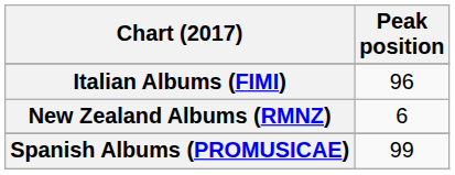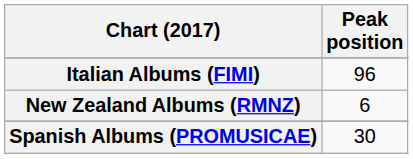 <table class="wikitable sortable plainrowheaders" style="text-align:center">
 <tr>
 <th scope="col">Chart (2017)</th>
 <th scope="col">Peak<br> position</th>
 </tr>
 <tr>
 </tr>
 <tr>
 </tr>
 <tr>
 </tr>
 <tr>
 </tr>
 <tr>
 </tr>
 <tr>
 </tr>
 <tr>
 </tr>
 <tr>
 </tr>
 <tr>
 </tr>
 <tr>
 </tr>
 <tr>
 <th scope="row">Italian Albums (<a href='#'>FIMI</a>)</th>
 <td>96</td>
 </tr>
 <tr>
 <th scope="row">New Zealand Albums (<a href='#'>RMNZ</a>)</th>
 <td>6</td>
 </tr>
 <tr>
 </tr>
 <tr>
 </tr>
 <tr>
 <th scope="row">Spanish Albums (<a href='#'>PROMUSICAE</a>)</th>
-<td>99</td>
+<td>30</td>
 </tr>
 <tr>
 </tr>
 <tr>
 </tr>
 <tr>
 </tr>
 <tr>
 </tr>
 <tr>
 </tr>
 <tr>
 </tr>
 </table>
